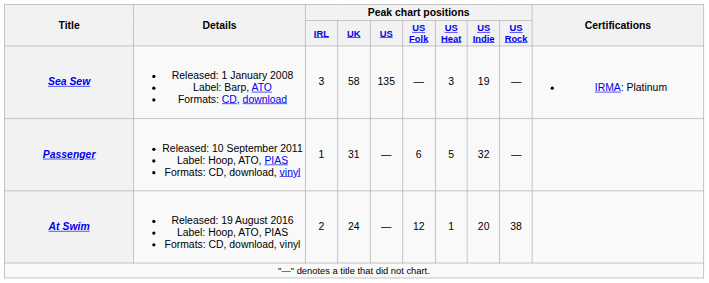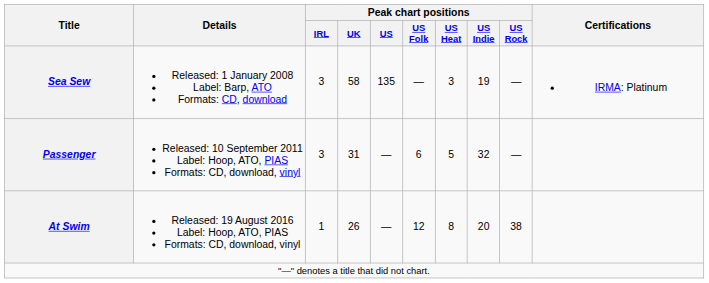 <table class="wikitable plainrowheaders" style="text-align:center;" border="1">
 <tr>
 <th scope="col" rowspan="2" style="width:12em;">Title</th>
 <th scope="col" rowspan="2" style="width:16em;">Details</th>
 <th scope="col" colspan="7">Peak chart positions</th>
 <th scope="col" rowspan="2" style="width:16em;">Certifications</th>
 </tr>
 <tr>
 <th style="width:3em;font-size:90%;"><a href='#'>IRL</a><br></th>
 <th style="width:3em;font-size:90%;"><a href='#'>UK</a><br></th>
 <th style="width:3em;font-size:90%;"><a href='#'>US</a><br></th>
 <th style="width:3em;font-size:90%;"><a href='#'>US<br>Folk</a><br></th>
 <th style="width:3em;font-size:90%;"><a href='#'>US<br>Heat</a><br></th>
 <th style="width:3em;font-size:90%;"><a href='#'>US<br>Indie</a><br></th>
 <th style="width:3em;font-size:90%;"><a href='#'>US<br>Rock</a><br></th>
 </tr>
 <tr>
 <th scope="row"><em><a href='#'>Sea Sew</a></em></th>
 <td><br><ul><li>Released: 1 January 2008</li><li>Label: Barp, <a href='#'>ATO</a></li><li>Formats: <a href='#'>CD</a>, <a href='#'>download</a></li></ul></td>
 <td>3</td>
 <td>58</td>
 <td>135</td>
 <td>—</td>
 <td>3</td>
 <td>19</td>
 <td>—</td>
 <td><br><ul><li><a href='#'>IRMA</a>: Platinum</li></ul></td>
 </tr>
 <tr>
 <th scope="row"><em><a href='#'>Passenger</a></em></th>
 <td><br><ul><li>Released: 10 September 2011</li><li>Label: Hoop, ATO, <a href='#'>PIAS</a></li><li>Formats: CD, download, <a href='#'>vinyl</a></li></ul></td>
-<td>1</td>
+<td>3</td>
 <td>31</td>
 <td>—</td>
 <td>6</td>
 <td>5</td>
 <td>32</td>
 <td>—</td>
 <td></td>
 </tr>
 <tr>
 <th scope="row"><em><a href='#'>At Swim</a></em></th>
 <td><br><ul><li>Released: 19 August 2016</li><li>Label: Hoop, ATO, PIAS</li><li>Formats: CD, download, vinyl</li></ul></td>
-<td>2</td>
-<td>24</td>
+<td>1</td>
+<td>26</td>
 <td>—</td>
 <td>12</td>
-<td>1</td>
+<td>8</td>
 <td>20</td>
 <td>38</td>
 <td></td>
 </tr>
 <tr>
 <td colspan="10" style="font-size:90%">"—" denotes a title that did not chart.</td>
 </tr>
 </table>
